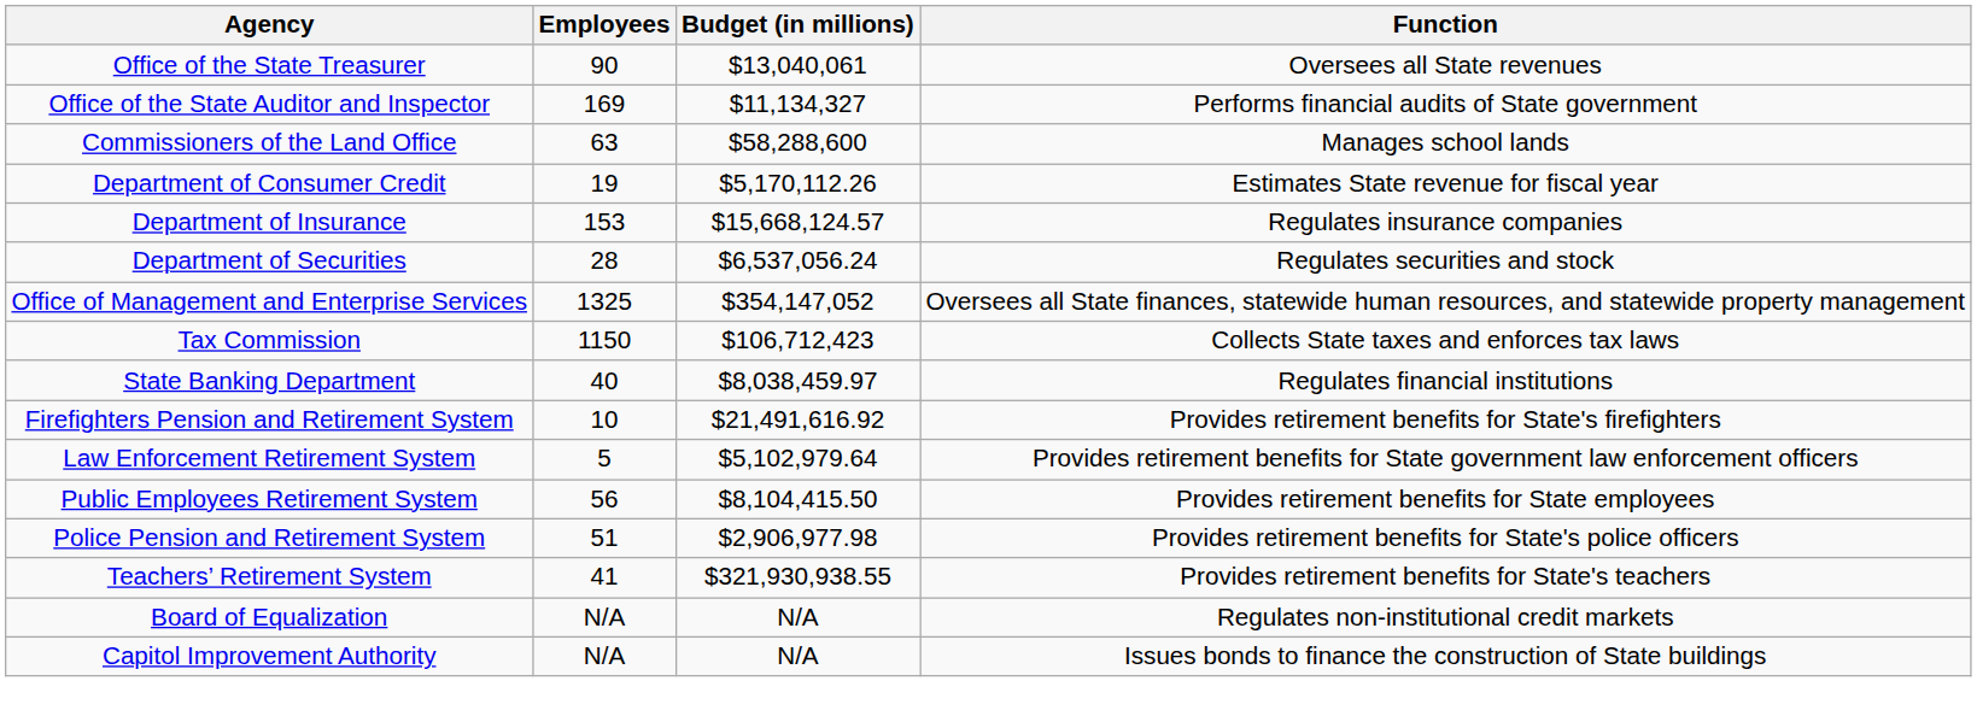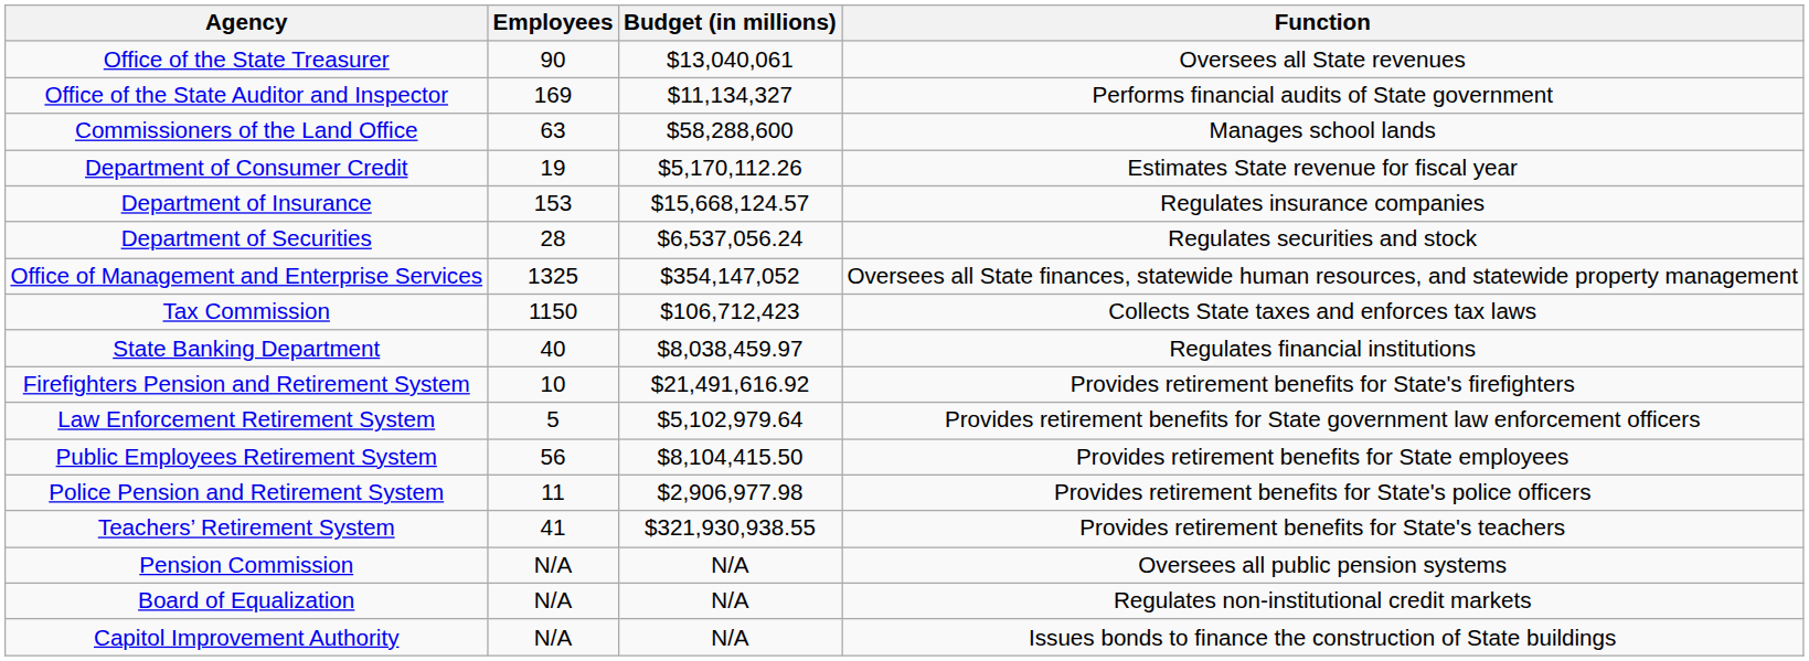 <table class="wikitable" style="text-align:center; width:100%;">
 <tr>
 <th>Agency</th>
 <th>Employees</th>
 <th>Budget (in millions)</th>
 <th>Function</th>
 </tr>
 <tr>
 <td><a href='#'>Office of the State Treasurer</a></td>
 <td>90</td>
 <td>$13,040,061</td>
 <td>Oversees all State revenues</td>
 </tr>
 <tr>
 <td><a href='#'>Office of the State Auditor and Inspector</a></td>
 <td>169</td>
 <td>$11,134,327</td>
 <td>Performs financial audits of State government</td>
 </tr>
 <tr>
 <td><a href='#'>Commissioners of the Land Office</a></td>
 <td>63</td>
 <td>$58,288,600</td>
 <td>Manages school lands</td>
 </tr>
 <tr>
 <td><a href='#'>Department of Consumer Credit</a></td>
 <td>19</td>
 <td>$5,170,112.26</td>
 <td>Estimates State revenue for fiscal year</td>
 </tr>
 <tr>
 <td><a href='#'>Department of Insurance</a></td>
 <td>153</td>
 <td>$15,668,124.57</td>
 <td>Regulates insurance companies</td>
 </tr>
 <tr>
 <td><a href='#'>Department of Securities</a></td>
 <td>28</td>
 <td>$6,537,056.24</td>
 <td>Regulates securities and stock</td>
 </tr>
 <tr>
 <td><a href='#'>Office of Management and Enterprise Services</a></td>
 <td>1325</td>
 <td>$354,147,052</td>
 <td>Oversees all State finances, statewide human resources, and statewide property management</td>
 </tr>
 <tr>
 <td><a href='#'>Tax Commission</a></td>
 <td>1150</td>
 <td>$106,712,423</td>
 <td>Collects State taxes and enforces tax laws</td>
 </tr>
 <tr>
 <td><a href='#'>State Banking Department</a></td>
 <td>40</td>
 <td>$8,038,459.97</td>
 <td>Regulates financial institutions</td>
 </tr>
 <tr>
 <td><a href='#'>Firefighters Pension and Retirement System</a></td>
 <td>10</td>
 <td>$21,491,616.92</td>
 <td>Provides retirement benefits for State's firefighters</td>
 </tr>
 <tr>
 <td><a href='#'>Law Enforcement Retirement System</a></td>
 <td>5</td>
 <td>$5,102,979.64</td>
 <td>Provides retirement benefits for State government law enforcement officers</td>
 </tr>
 <tr>
 <td><a href='#'>Public Employees Retirement System</a></td>
 <td>56</td>
 <td>$8,104,415.50</td>
 <td>Provides retirement benefits for State employees</td>
 </tr>
 <tr>
 <td><a href='#'>Police Pension and Retirement System</a></td>
-<td>51</td>
+<td>11</td>
 <td>$2,906,977.98</td>
 <td>Provides retirement benefits for State's police officers</td>
 </tr>
 <tr>
 <td><a href='#'>Teachers’ Retirement System</a></td>
 <td>41</td>
 <td>$321,930,938.55</td>
 <td>Provides retirement benefits for State's teachers</td>
+</tr>
+<tr>
+<td><a href='#'>Pension Commission</a></td>
+<td>N/A</td>
+<td>N/A</td>
+<td>Oversees all public pension systems</td>
 </tr>
 <tr>
 <td><a href='#'>Board of Equalization</a></td>
 <td>N/A</td>
 <td>N/A</td>
 <td>Regulates non-institutional credit markets</td>
 </tr>
 <tr>
 <td><a href='#'>Capitol Improvement Authority</a></td>
 <td>N/A</td>
 <td>N/A</td>
 <td>Issues bonds to finance the construction of State buildings</td>
 </tr>
 </table>
